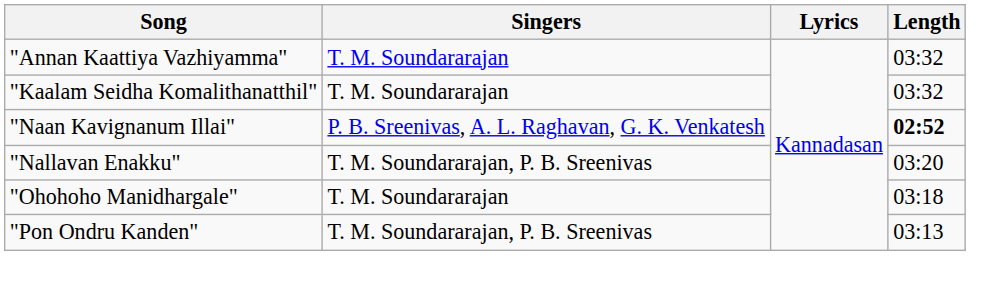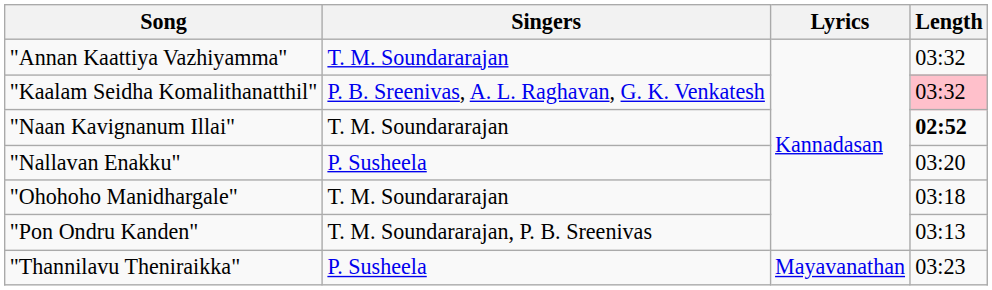 <table class="wikitable">
 <tr>
 <th>Song</th>
 <th>Singers</th>
 <th>Lyrics</th>
 <th>Length</th>
 </tr>
 <tr>
 <td>"Annan Kaattiya Vazhiyamma"</td>
 <td><a href='#'>T. M. Soundararajan</a></td>
 <td rowspan="6"><a href='#'>Kannadasan</a></td>
 <td>03:32</td>
 </tr>
 <tr>
 <td>"Kaalam Seidha Komalithanatthil"</td>
-<td>T. M. Soundararajan</td>
-<td>03:32</td>
+<td><a href='#'>P. B. Sreenivas</a>, <a href='#'>A. L. Raghavan</a>, <a href='#'>G. K. Venkatesh</a></td>
+<td style="background: pink;">03:32</td>
 </tr>
 <tr>
 <td>"Naan Kavignanum Illai"</td>
-<td><a href='#'>P. B. Sreenivas</a>, <a href='#'>A. L. Raghavan</a>, <a href='#'>G. K. Venkatesh</a></td>
+<td>T. M. Soundararajan</td>
 <td><strong>02:52</strong></td>
 </tr>
 <tr>
 <td>"Nallavan Enakku"</td>
-<td>T. M. Soundararajan, P. B. Sreenivas</td>
+<td><a href='#'>P. Susheela</a></td>
 <td>03:20</td>
 </tr>
 <tr>
 <td>"Ohohoho Manidhargale"</td>
 <td>T. M. Soundararajan</td>
 <td>03:18</td>
 </tr>
 <tr>
 <td>"Pon Ondru Kanden"</td>
 <td>T. M. Soundararajan, P. B. Sreenivas</td>
 <td>03:13</td>
 </tr>
+<tr>
+<td>"Thannilavu Theniraikka"</td>
+<td><a href='#'>P. Susheela</a></td>
+<td><a href='#'>Mayavanathan</a></td>
+<td>03:23</td>
+</tr>
 </table>
